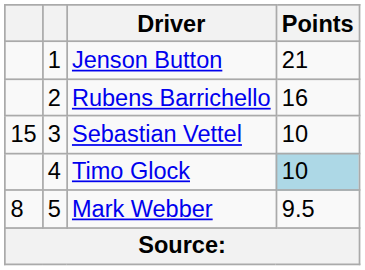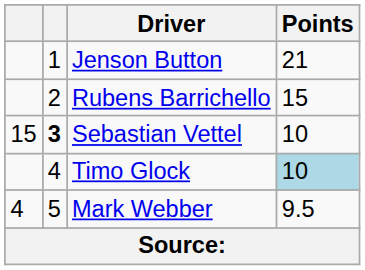 <table class="wikitable" style="font-size: 85%;">
 <tr>
 <th></th>
 <th></th>
 <th>Driver</th>
 <th>Points</th>
 </tr>
 <tr>
 <td></td>
 <td align="center">1</td>
 <td> <a href='#'>Jenson Button</a></td>
 <td>21</td>
 </tr>
 <tr>
 <td></td>
 <td align="center">2</td>
 <td> <a href='#'>Rubens Barrichello</a></td>
-<td>16</td>
+<td>15</td>
 </tr>
 <tr>
 <td> 15</td>
-<td align="center">3</td>
+<td align="center"><strong>3</strong></td>
 <td> <a href='#'>Sebastian Vettel</a></td>
 <td>10</td>
 </tr>
 <tr>
 <td></td>
 <td align="center">4</td>
 <td> <a href='#'>Timo Glock</a></td>
 <td style="background: lightblue;">10</td>
 </tr>
 <tr>
-<td> 8</td>
+<td> 4</td>
 <td align="center">5</td>
 <td> <a href='#'>Mark Webber</a></td>
 <td>9.5</td>
 </tr>
 <tr>
 <th colspan=4>Source:</th>
 </tr>
 </table>
